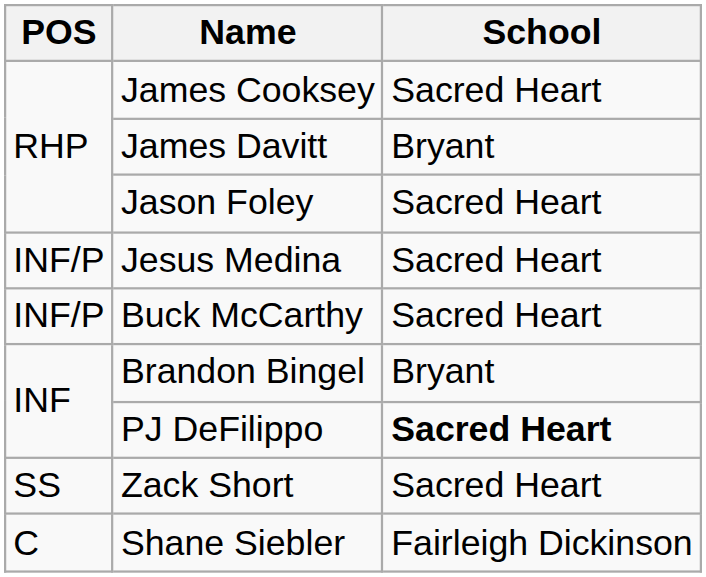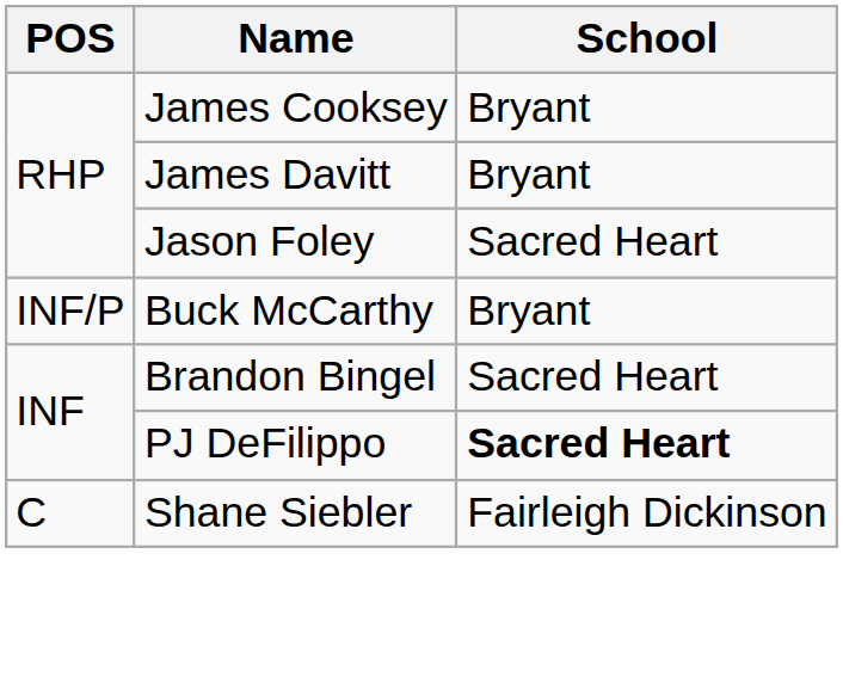 <table class=wikitable>
 <tr>
 <th>POS</th>
 <th>Name</th>
 <th>School</th>
 </tr>
 <tr>
 <td rowspan=3>RHP</td>
 <td>James Cooksey</td>
-<td>Sacred Heart</td>
+<td>Bryant</td>
 </tr>
 <tr>
 <td>James Davitt</td>
 <td>Bryant</td>
 </tr>
 <tr>
 <td>Jason Foley</td>
 <td>Sacred Heart</td>
 </tr>
 <tr>
 <td>INF/P</td>
-<td>Jesus Medina</td>
-<td>Sacred Heart</td>
-</tr>
-<tr>
-<td>INF/P</td>
 <td>Buck McCarthy</td>
-<td>Sacred Heart</td>
+<td>Bryant</td>
 </tr>
 <tr>
 <td rowspan=2>INF</td>
 <td>Brandon Bingel</td>
-<td>Bryant</td>
+<td>Sacred Heart</td>
 </tr>
 <tr>
 <td>PJ DeFilippo</td>
 <td><strong>Sacred Heart</strong></td>
-</tr>
-<tr>
-<td>SS</td>
-<td>Zack Short</td>
-<td>Sacred Heart</td>
 </tr>
 <tr>
 <td>C</td>
 <td>Shane Siebler</td>
 <td>Fairleigh Dickinson</td>
 </tr>
 </table>
